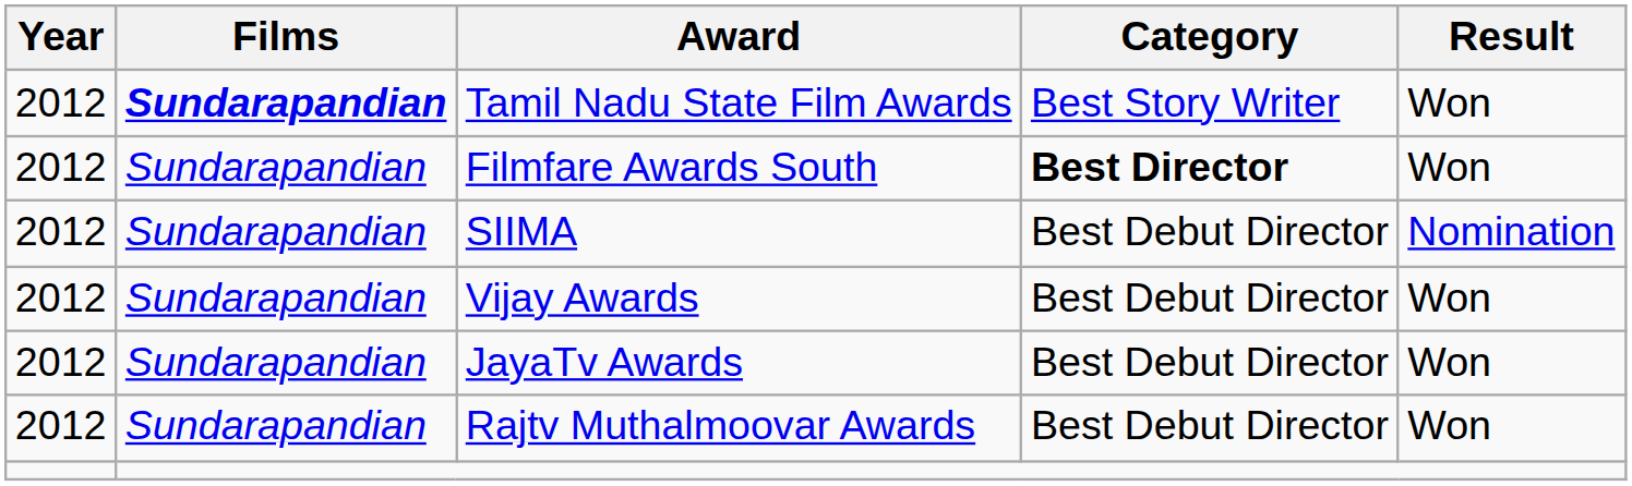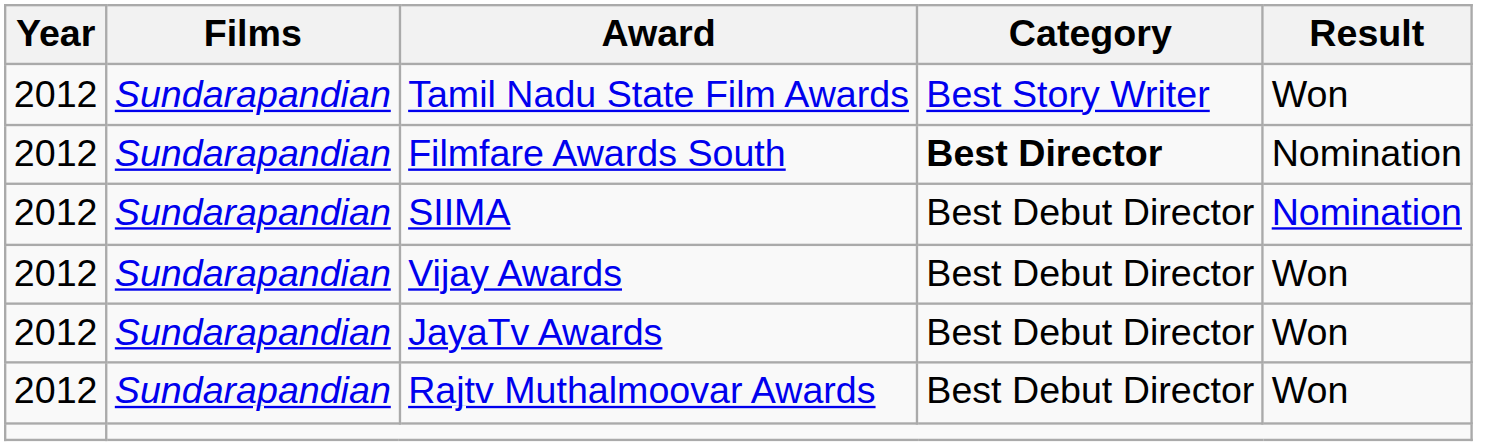 <table class="wikitable sortable">
 <tr>
 <th>Year</th>
 <th>Films</th>
 <th>Award</th>
 <th>Category</th>
 <th>Result</th>
 </tr>
 <tr>
 <td>2012</td>
-<td><strong><em><a href='#'>Sundarapandian</a></em></strong></td>
+<td><em><a href='#'>Sundarapandian</a></em></td>
 <td><a href='#'>Tamil Nadu State Film Awards</a></td>
 <td><a href='#'>Best Story Writer</a></td>
 <td>Won</td>
 </tr>
 <tr>
 <td>2012</td>
 <td><em><a href='#'>Sundarapandian</a></em></td>
 <td><a href='#'>Filmfare Awards South</a></td>
 <td><strong>Best Director</strong></td>
-<td>Won</td>
+<td>Nomination</td>
 </tr>
 <tr>
 <td>2012</td>
 <td><em><a href='#'>Sundarapandian</a></em></td>
 <td><a href='#'>SIIMA</a></td>
 <td>Best Debut Director</td>
 <td><a href='#'>Nomination</a></td>
 </tr>
 <tr>
 <td>2012</td>
 <td><em><a href='#'>Sundarapandian</a></em></td>
 <td><a href='#'>Vijay Awards</a></td>
 <td>Best Debut Director</td>
 <td>Won</td>
 </tr>
 <tr>
 <td>2012</td>
 <td><em><a href='#'>Sundarapandian</a></em></td>
 <td><a href='#'>JayaTv Awards</a></td>
 <td>Best Debut Director</td>
 <td>Won</td>
 </tr>
 <tr>
 <td>2012</td>
 <td><em><a href='#'>Sundarapandian</a></em></td>
 <td><a href='#'>Rajtv Muthalmoovar Awards</a></td>
 <td>Best Debut Director</td>
 <td>Won</td>
 </tr>
 <tr>
 <td></td>
 </tr>
 </table>
